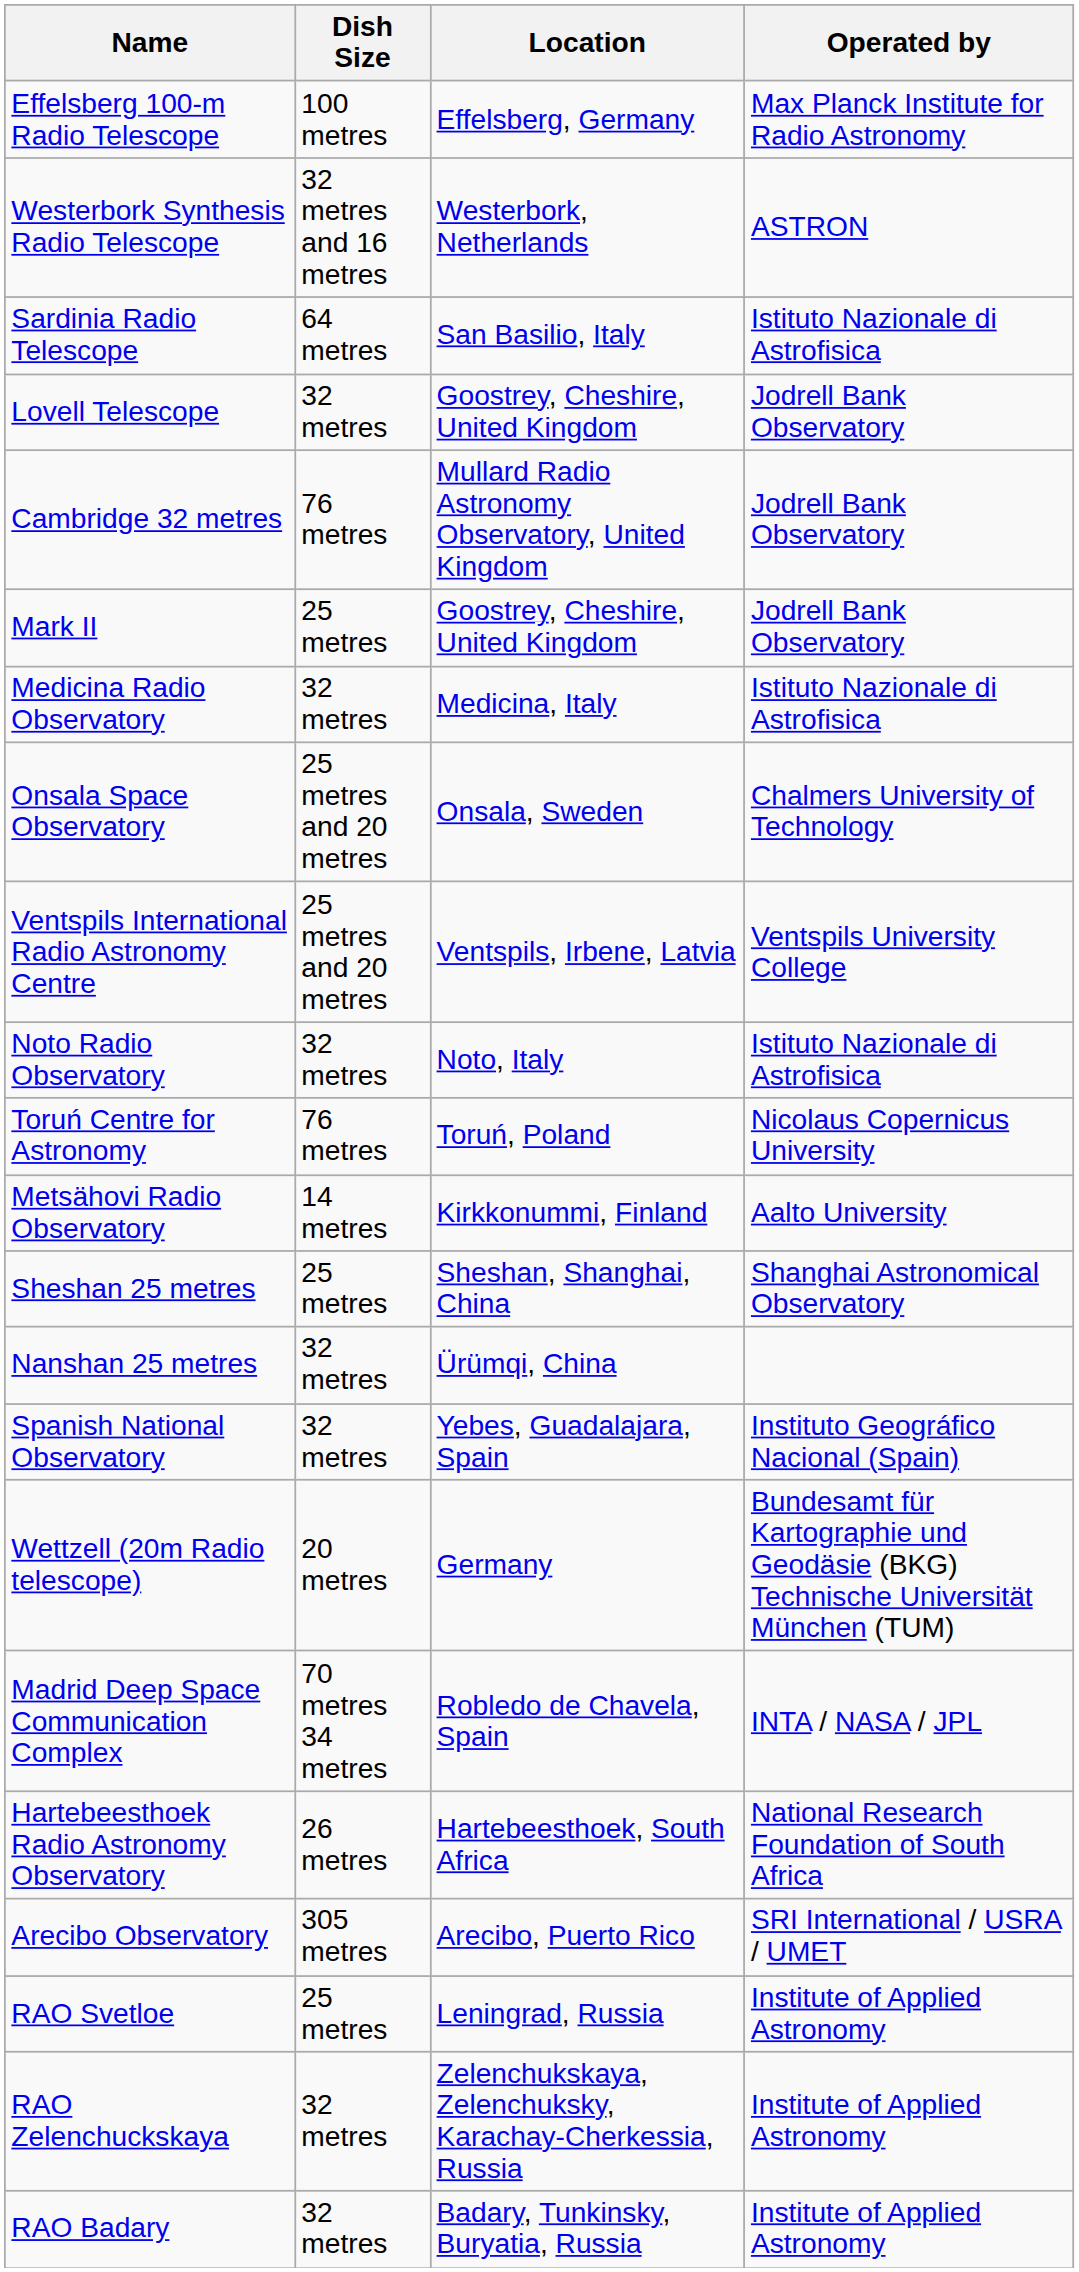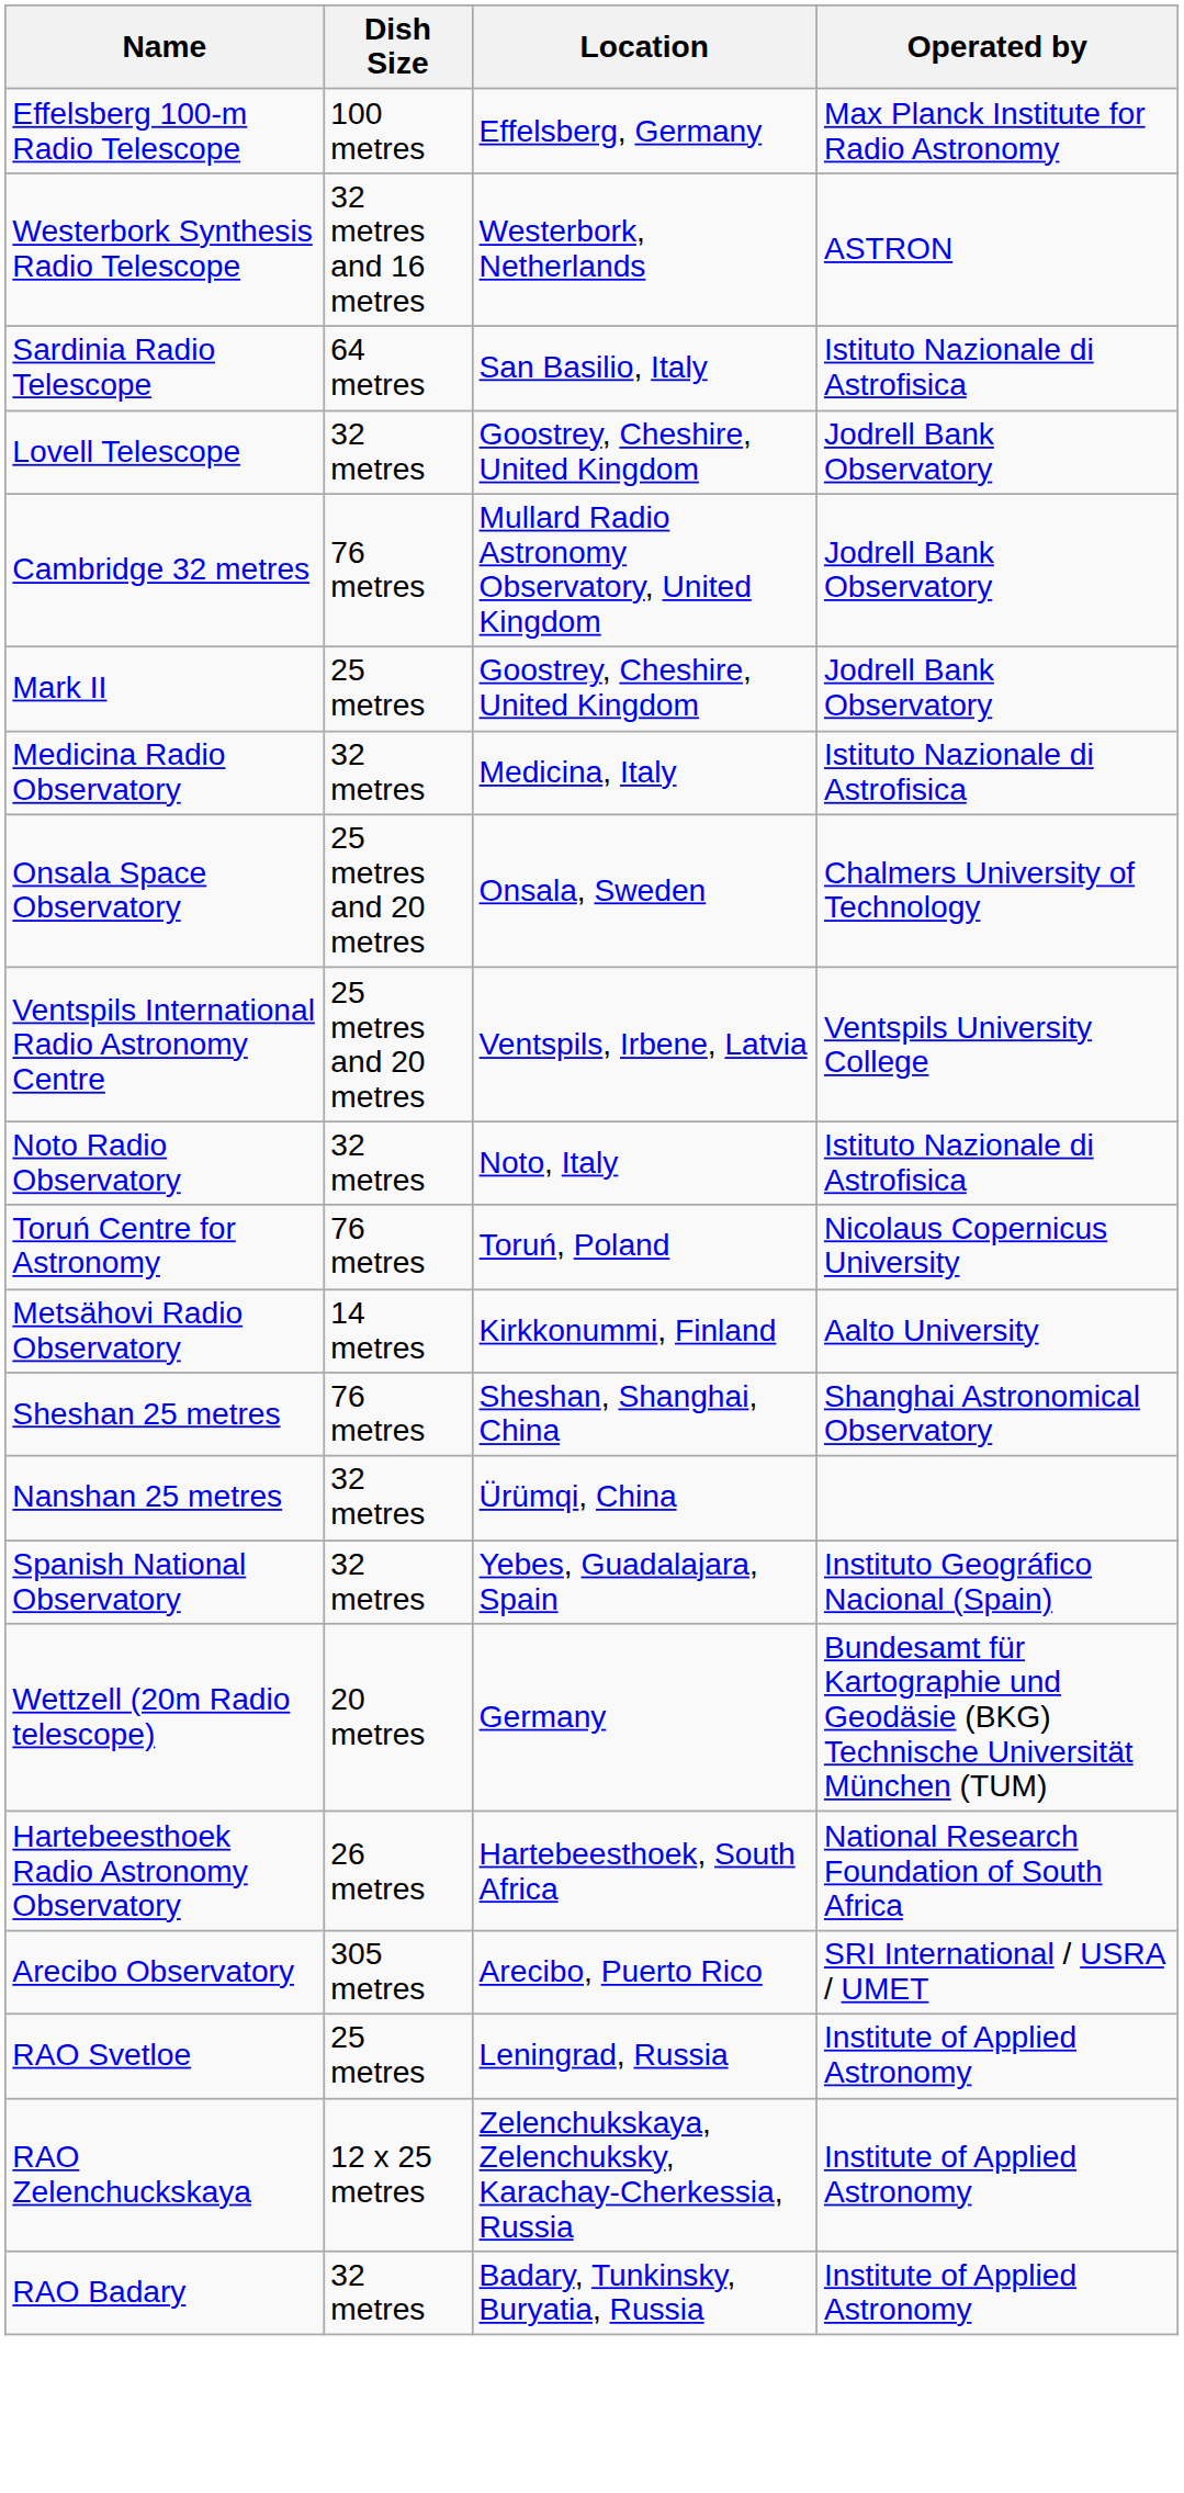 <table class="wikitable">
 <tr>
 <th>Name</th>
 <th>Dish Size</th>
 <th>Location</th>
 <th>Operated by</th>
 </tr>
 <tr ---->
 <td><a href='#'>Effelsberg 100-m Radio Telescope</a></td>
 <td>100 metres</td>
 <td> <a href='#'>Effelsberg</a>, <a href='#'>Germany</a></td>
 <td><a href='#'>Max Planck Institute for Radio Astronomy</a></td>
 </tr>
 <tr ---->
 <td><a href='#'>Westerbork Synthesis Radio Telescope</a></td>
 <td>32 metres and 16 metres</td>
 <td> <a href='#'>Westerbork</a>, <a href='#'>Netherlands</a></td>
 <td><a href='#'>ASTRON</a></td>
 </tr>
 <tr ---->
 <td><a href='#'>Sardinia Radio Telescope</a></td>
 <td>64 metres</td>
 <td> <a href='#'>San Basilio</a>, <a href='#'>Italy</a></td>
 <td><a href='#'>Istituto Nazionale di Astrofisica</a></td>
 </tr>
 <tr ---->
 <td><a href='#'>Lovell Telescope</a></td>
 <td>32 metres</td>
 <td> <a href='#'>Goostrey</a>, <a href='#'>Cheshire</a>, <a href='#'>United Kingdom</a></td>
 <td><a href='#'>Jodrell Bank Observatory</a></td>
 </tr>
 <tr ---->
 <td><a href='#'>Cambridge 32 metres</a></td>
 <td>76 metres</td>
 <td> <a href='#'>Mullard Radio Astronomy Observatory</a>, <a href='#'>United Kingdom</a></td>
 <td><a href='#'>Jodrell Bank Observatory</a></td>
 </tr>
 <tr ---->
 <td><a href='#'>Mark II</a></td>
 <td>25 metres</td>
 <td> <a href='#'>Goostrey</a>, <a href='#'>Cheshire</a>, <a href='#'>United Kingdom</a></td>
 <td><a href='#'>Jodrell Bank Observatory</a></td>
 </tr>
 <tr ---->
 <td><a href='#'>Medicina Radio Observatory</a></td>
 <td>32 metres</td>
 <td> <a href='#'>Medicina</a>, <a href='#'>Italy</a></td>
 <td><a href='#'>Istituto Nazionale di Astrofisica</a></td>
 </tr>
 <tr ---->
 <td><a href='#'>Onsala Space Observatory</a></td>
 <td>25 metres and 20 metres</td>
 <td> <a href='#'>Onsala</a>, <a href='#'>Sweden</a></td>
 <td><a href='#'>Chalmers University of Technology</a></td>
 </tr>
 <tr ---->
 <td><a href='#'>Ventspils International Radio Astronomy Centre</a></td>
 <td>25 metres and 20 metres</td>
 <td> <a href='#'>Ventspils</a>, <a href='#'>Irbene</a>, <a href='#'>Latvia</a></td>
 <td><a href='#'>Ventspils University College</a></td>
 </tr>
 <tr ---->
 <td><a href='#'>Noto Radio Observatory</a></td>
 <td>32 metres</td>
 <td> <a href='#'>Noto</a>, <a href='#'>Italy</a></td>
 <td><a href='#'>Istituto Nazionale di Astrofisica</a></td>
 </tr>
 <tr ---->
 <td><a href='#'>Toruń Centre for Astronomy</a></td>
 <td>76 metres</td>
 <td> <a href='#'>Toruń</a>, <a href='#'>Poland</a></td>
 <td><a href='#'>Nicolaus Copernicus University</a></td>
 </tr>
 <tr ---->
 <td><a href='#'>Metsähovi Radio Observatory</a></td>
 <td>14 metres</td>
 <td> <a href='#'>Kirkkonummi</a>, <a href='#'>Finland</a></td>
 <td><a href='#'>Aalto University</a></td>
 </tr>
 <tr ---->
 <td><a href='#'>Sheshan 25 metres</a></td>
-<td>25 metres</td>
+<td>76 metres</td>
 <td> <a href='#'>Sheshan</a>, <a href='#'>Shanghai</a>, <a href='#'>China</a></td>
 <td><a href='#'>Shanghai Astronomical Observatory</a></td>
 </tr>
 <tr ---->
 <td><a href='#'>Nanshan 25 metres</a></td>
 <td>32 metres</td>
 <td> <a href='#'>Ürümqi</a>, <a href='#'>China</a></td>
 <td></td>
 </tr>
 <tr ---->
 <td><a href='#'>Spanish National Observatory</a></td>
 <td>32 metres</td>
 <td> <a href='#'>Yebes</a>, <a href='#'>Guadalajara</a>, <a href='#'>Spain</a></td>
 <td><a href='#'>Instituto Geográfico Nacional (Spain)</a></td>
 </tr>
 <tr ---->
 <td><a href='#'>Wettzell (20m Radio telescope)</a></td>
 <td>20 metres</td>
 <td> <a href='#'>Germany</a></td>
 <td><a href='#'>Bundesamt für Kartographie und Geodäsie</a> (BKG) <a href='#'>Technische Universität München</a> (TUM)</td>
 </tr>
 <tr ---->
-<td><a href='#'>Madrid Deep Space Communication Complex</a></td>
-<td>70 metres<br>34 metres</td>
-<td> <a href='#'>Robledo de Chavela</a>, <a href='#'>Spain</a></td>
-<td><a href='#'>INTA</a> / <a href='#'>NASA</a> / <a href='#'>JPL</a></td>
-</tr>
-<tr ---->
 <td><a href='#'>Hartebeesthoek Radio Astronomy Observatory</a></td>
 <td>26 metres</td>
 <td> <a href='#'>Hartebeesthoek</a>, <a href='#'>South Africa</a></td>
 <td><a href='#'>National Research Foundation of South Africa</a></td>
 </tr>
 <tr ---->
 <td><a href='#'>Arecibo Observatory</a></td>
 <td>305 metres</td>
 <td> <a href='#'>Arecibo</a>, <a href='#'>Puerto Rico</a></td>
 <td><a href='#'>SRI International</a> / <a href='#'>USRA</a> / <a href='#'>UMET</a></td>
 </tr>
 <tr ---->
 <td><a href='#'>RAO Svetloe</a></td>
 <td>25 metres</td>
 <td> <a href='#'>Leningrad</a>, <a href='#'>Russia</a></td>
 <td><a href='#'>Institute of Applied Astronomy</a></td>
 </tr>
 <tr ---->
 <td><a href='#'>RAO Zelenchuckskaya</a></td>
-<td>32 metres</td>
+<td>12 x 25 metres</td>
 <td> <a href='#'>Zelenchukskaya</a>, <a href='#'>Zelenchuksky</a>, <a href='#'>Karachay-Cherkessia</a>, <a href='#'>Russia</a></td>
 <td><a href='#'>Institute of Applied Astronomy</a></td>
 </tr>
 <tr ---->
 <td><a href='#'>RAO Badary</a></td>
 <td>32 metres</td>
 <td> <a href='#'>Badary</a>, <a href='#'>Tunkinsky</a>, <a href='#'>Buryatia</a>, <a href='#'>Russia</a></td>
 <td><a href='#'>Institute of Applied Astronomy</a></td>
 </tr>
 </table>
